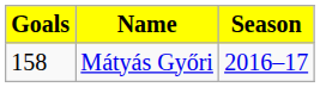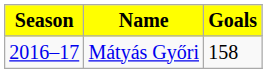 <table class="wikitable">
 <tr>
+<th style="color:black; background:yellow">Season</th>
+<th style="color:black; background:yellow">Name</th>
 <th style="color:black; background:yellow">Goals</th>
-<th style="color:black; background:yellow">Name</th>
-<th style="color:black; background:yellow">Season</th>
 </tr>
 <tr>
+<td><a href='#'>2016–17</a></td>
+<td> <a href='#'>Mátyás Győri</a></td>
 <td>158</td>
-<td> <a href='#'>Mátyás Győri</a></td>
-<td><a href='#'>2016–17</a></td>
 </tr>
 </table>
